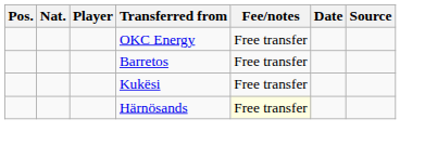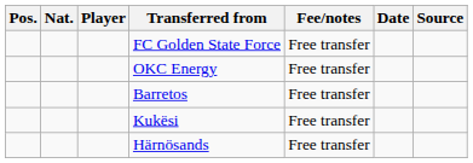 <table class="wikitable sortable" style="text-align: left">
 <tr>
 <th><strong>Pos.</strong></th>
 <th><strong>Nat.</strong></th>
 <th><strong>Player</strong></th>
 <th><strong>Transferred from</strong></th>
 <th><strong>Fee/notes</strong></th>
 <th><strong>Date</strong></th>
 <th class=unsortable><strong>Source</strong></th>
+</tr>
+<tr>
+<td></td>
+<td></td>
+<td></td>
+<td><a href='#'>FC Golden State Force</a> </td>
+<td>Free transfer</td>
+<td></td>
+<td></td>
 </tr>
 <tr>
 <td></td>
 <td></td>
 <td></td>
 <td><a href='#'>OKC Energy</a> </td>
 <td>Free transfer</td>
 <td></td>
 <td></td>
 </tr>
 <tr>
 <td></td>
 <td></td>
 <td></td>
 <td><a href='#'>Barretos</a> </td>
 <td>Free transfer</td>
 <td></td>
 <td></td>
 </tr>
 <tr>
 <td></td>
 <td></td>
 <td></td>
 <td><a href='#'>Kukësi</a> </td>
 <td>Free transfer</td>
 <td></td>
 <td></td>
 </tr>
 <tr>
 <td></td>
 <td></td>
 <td></td>
 <td><a href='#'>Härnösands</a> </td>
-<td style="background: lightyellow;">Free transfer</td>
+<td>Free transfer</td>
 <td></td>
 <td></td>
 </tr>
 </table>
